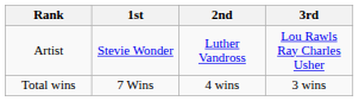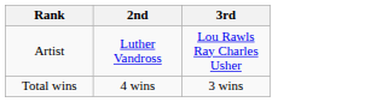 <table class="wikitable">
 <tr>
 <th style="width:100px;">Rank</th>
-<th style="width:100px;">1st</th>
 <th style="width:100px;">2nd</th>
 <th style="width:100px;">3rd</th>
 </tr>
 <tr align=center>
 <td>Artist</td>
-<td><a href='#'>Stevie Wonder</a></td>
 <td><a href='#'>Luther Vandross</a></td>
 <td><a href='#'>Lou Rawls</a><br><a href='#'>Ray Charles</a><br><a href='#'>Usher</a></td>
 </tr>
 <tr align=center>
 <td>Total wins</td>
-<td>7 Wins</td>
 <td>4 wins</td>
 <td>3 wins</td>
 </tr>
 </table>
